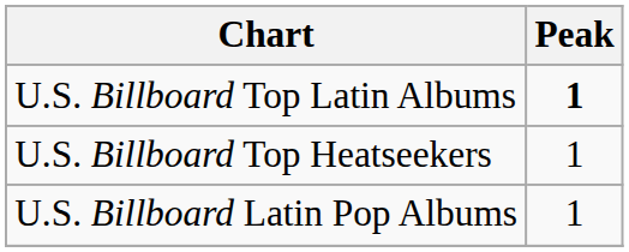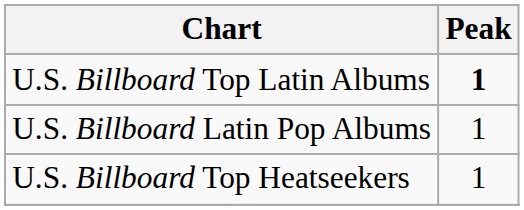 <table class="wikitable">
 <tr>
 <th align="left">Chart</th>
 <th align="left">Peak</th>
 </tr>
 <tr>
 <td align="left">U.S. <em>Billboard</em> Top Latin Albums</td>
 <td align="center"><strong>1</strong></td>
 </tr>
 <tr>
-<td align="left">U.S. <em>Billboard</em> Top Heatseekers</td>
+<td align="left">U.S. <em>Billboard</em> Latin Pop Albums</td>
 <td align="center">1</td>
 </tr>
 <tr>
-<td align="left">U.S. <em>Billboard</em> Latin Pop Albums</td>
+<td align="left">U.S. <em>Billboard</em> Top Heatseekers</td>
 <td align="center">1</td>
 </tr>
 <tr>
 </tr>
 </table>
